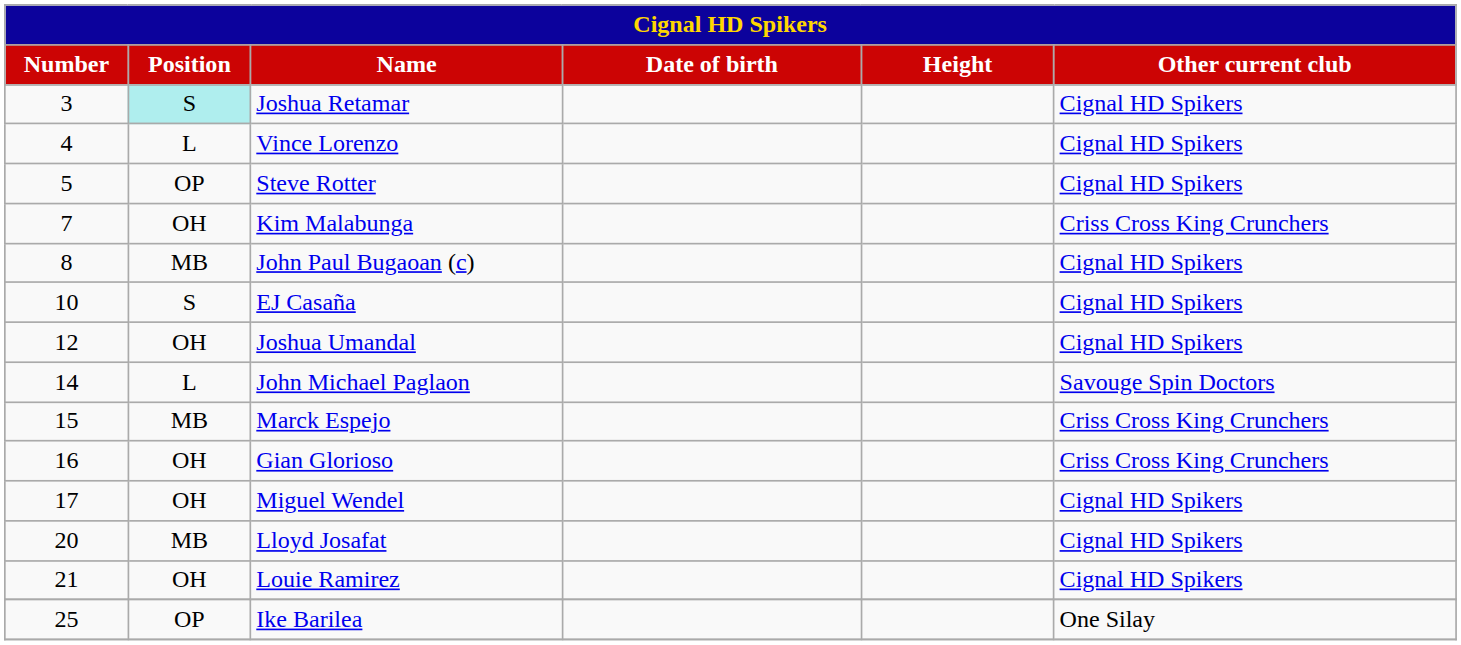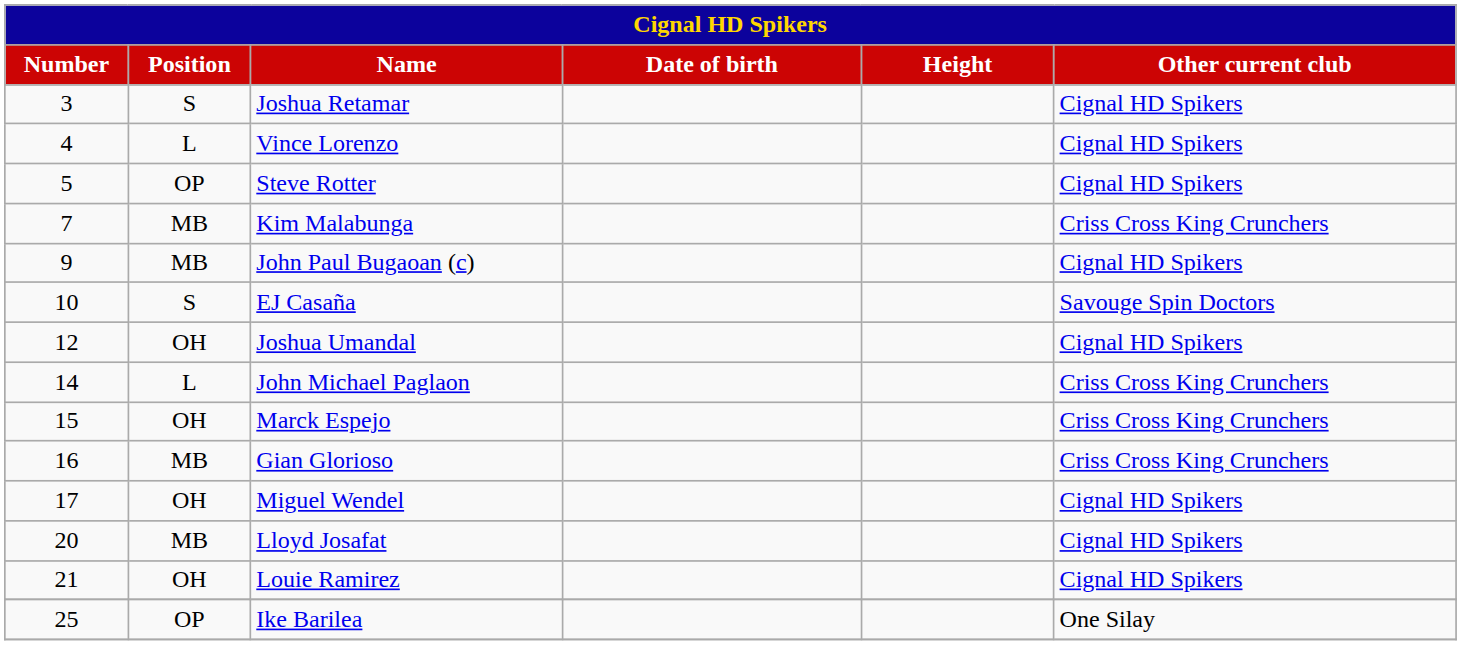 <table class="wikitable sortable" style="font-size:90%; text-align:center;">
 <tr>
 <th colspan="6" style= "background:#0C029C; color:gold; text-align: center">Cignal HD Spikers</th>
 </tr>
 <tr>
 <th style="width:5em; background:#CC0404; color:white;">Number</th>
 <th style="width:5em; background:#CC0404; color:white;">Position</th>
 <th style="width:15em; background:#CC0404; color:white;">Name</th>
 <th style="width:15em; background:#CC0404; color:white;">Date of birth</th>
 <th style="width:9em; background:#CC0404; color:white;">Height</th>
 <th style="width:20em; background:#CC0404; color:white;">Other current club</th>
 </tr>
 <tr align=center>
 <td>3</td>
-<td style="background: paleturquoise;">S</td>
+<td>S</td>
 <td align=left><a href='#'>Joshua Retamar</a></td>
 <td align=right></td>
 <td></td>
 <td align=left> <a href='#'>Cignal HD Spikers</a></td>
 </tr>
 <tr align=center>
 <td>4</td>
 <td>L</td>
 <td align=left><a href='#'>Vince Lorenzo</a></td>
 <td align=right></td>
 <td></td>
 <td align=left> <a href='#'>Cignal HD Spikers</a></td>
 </tr>
 <tr align=center>
 <td>5</td>
 <td>OP</td>
 <td align=left><a href='#'>Steve Rotter</a></td>
 <td align=right></td>
 <td></td>
 <td align=left> <a href='#'>Cignal HD Spikers</a></td>
 </tr>
 <tr align=center>
 <td>7</td>
-<td>OH</td>
+<td>MB</td>
 <td align=left><a href='#'>Kim Malabunga</a></td>
 <td align=right></td>
 <td></td>
 <td align=left> <a href='#'>Criss Cross King Crunchers</a></td>
 </tr>
 <tr align=center>
-<td>8</td>
+<td>9</td>
 <td>MB</td>
 <td align=left><a href='#'>John Paul Bugaoan</a> (<a href='#'>c</a>)</td>
 <td align=right></td>
 <td></td>
 <td align=left> <a href='#'>Cignal HD Spikers</a></td>
 </tr>
 <tr align=center>
 <td>10</td>
 <td>S</td>
 <td align=left><a href='#'>EJ Casaña</a></td>
 <td align=right></td>
 <td></td>
-<td align=left> <a href='#'>Cignal HD Spikers</a></td>
+<td align=left> <a href='#'>Savouge Spin Doctors</a></td>
 </tr>
 <tr align=center>
 <td>12</td>
 <td>OH</td>
 <td align=left><a href='#'>Joshua Umandal</a></td>
 <td align=right></td>
 <td></td>
 <td align=left> <a href='#'>Cignal HD Spikers</a></td>
 </tr>
 <tr align=center>
 <td>14</td>
 <td>L</td>
 <td align=left><a href='#'>John Michael Paglaon</a></td>
 <td align=right></td>
 <td></td>
-<td align=left> <a href='#'>Savouge Spin Doctors</a></td>
+<td align=left> <a href='#'>Criss Cross King Crunchers</a></td>
 </tr>
 <tr align=center>
 <td>15</td>
-<td>MB</td>
+<td>OH</td>
 <td align=left><a href='#'>Marck Espejo</a></td>
 <td align=right></td>
 <td></td>
 <td align=left> <a href='#'>Criss Cross King Crunchers</a></td>
 </tr>
 <tr align=center>
 <td>16</td>
-<td>OH</td>
+<td>MB</td>
 <td align=left><a href='#'>Gian Glorioso</a></td>
 <td align=right></td>
 <td></td>
 <td align=left> <a href='#'>Criss Cross King Crunchers</a></td>
 </tr>
 <tr align=center>
 <td>17</td>
 <td>OH</td>
 <td align=left><a href='#'>Miguel Wendel</a></td>
 <td align=right></td>
 <td></td>
 <td align=left> <a href='#'>Cignal HD Spikers</a></td>
 </tr>
 <tr align=center>
 <td>20</td>
 <td>MB</td>
 <td align=left><a href='#'>Lloyd Josafat</a></td>
 <td align=right></td>
 <td></td>
 <td align=left> <a href='#'>Cignal HD Spikers</a></td>
 </tr>
 <tr align=center>
 <td>21</td>
 <td>OH</td>
 <td align=left><a href='#'>Louie Ramirez</a></td>
 <td align=right></td>
 <td></td>
 <td align=left> <a href='#'>Cignal HD Spikers</a></td>
 </tr>
 <tr>
 </tr>
 <tr align=center>
 <td>25</td>
 <td>OP</td>
 <td align=left><a href='#'>Ike Barilea</a></td>
 <td align=right></td>
 <td></td>
 <td align=left> One Silay</td>
 </tr>
 <tr>
 </tr>
 </table>
